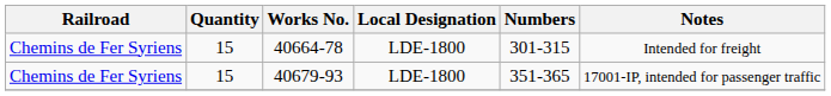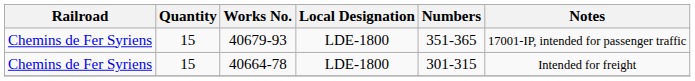 <table class="wikitable">
 <tr>
 <th>Railroad</th>
 <th>Quantity</th>
 <th>Works No.</th>
 <th>Local Designation</th>
 <th>Numbers</th>
 <th>Notes</th>
 </tr>
 <tr align="center">
 <td><a href='#'>Chemins de Fer Syriens</a></td>
 <td>15</td>
+<td>40679-93</td>
+<td>LDE-1800</td>
+<td>351-365</td>
+<td><small>17001-IP, intended for passenger traffic</small></td>
+</tr>
+<tr align="center">
+<td><a href='#'>Chemins de Fer Syriens</a></td>
+<td>15</td>
 <td>40664-78</td>
 <td>LDE-1800</td>
 <td>301-315</td>
 <td><small>Intended for freight</small></td>
 </tr>
-<tr align="center">
-<td><a href='#'>Chemins de Fer Syriens</a></td>
-<td>15</td>
-<td>40679-93</td>
-<td>LDE-1800</td>
-<td>351-365</td>
-<td><small>17001-IP, intended for passenger traffic</small></td>
-</tr>
 <tr>
 </tr>
 </table>
